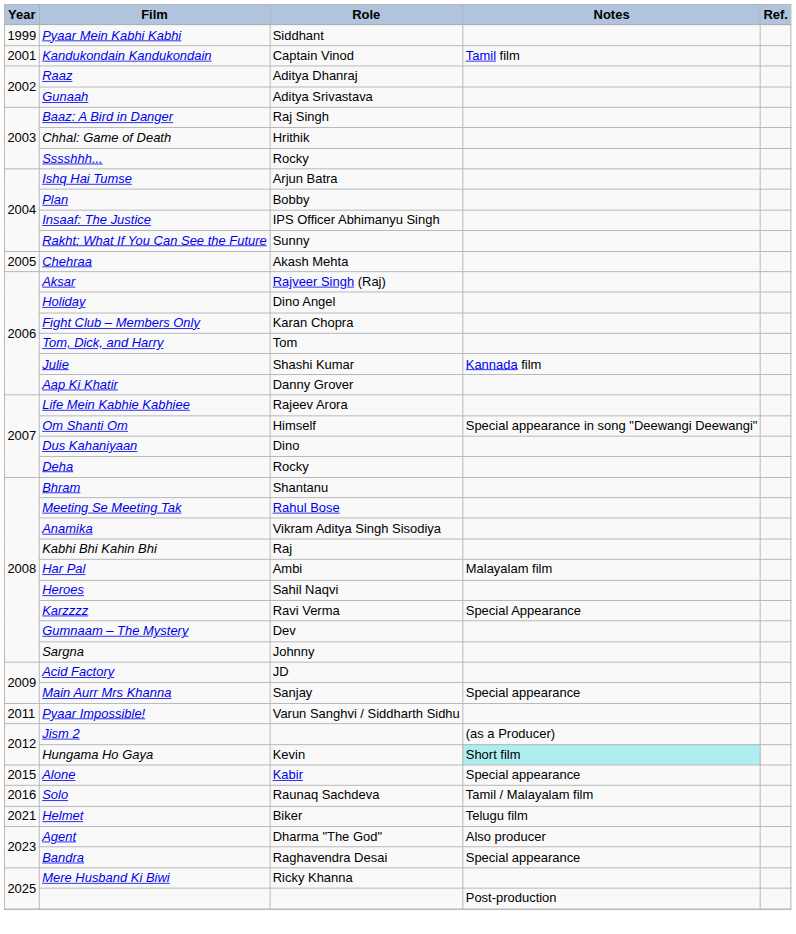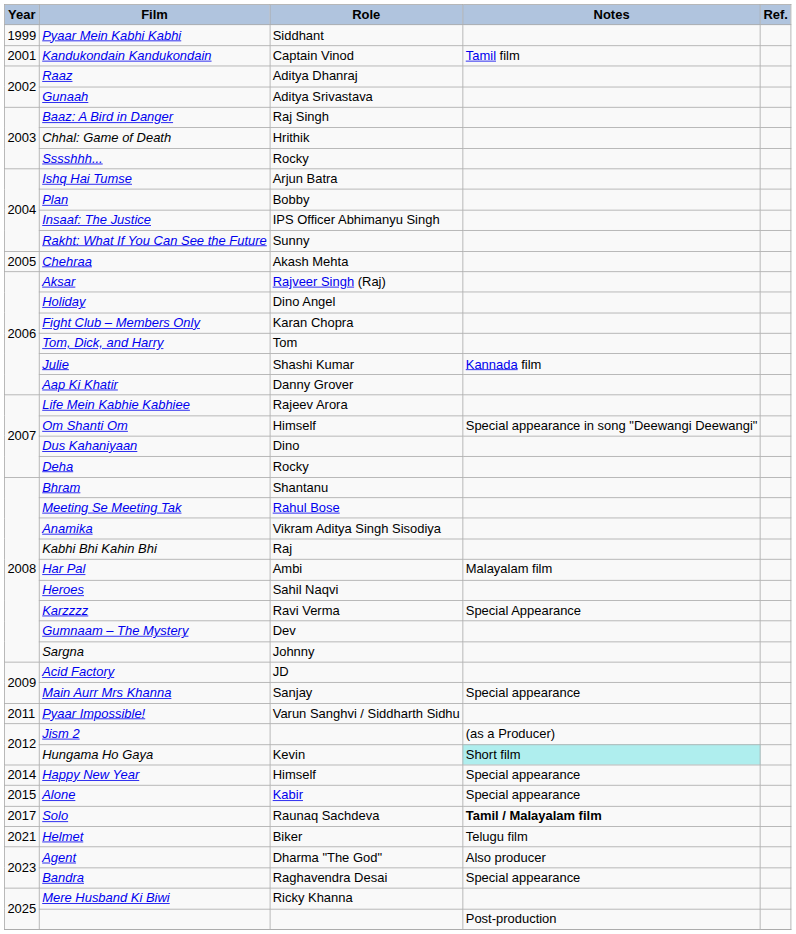 <table class="wikitable sortable">
 <tr>
 <th style="background:#B0C4DE;">Year</th>
 <th style="background:#B0C4DE;">Film</th>
 <th style="background:#B0C4DE;">Role</th>
 <th style="background:#B0C4DE;">Notes</th>
 <th style="background:#B0C4DE;">Ref.</th>
 </tr>
 <tr>
 <td>1999</td>
 <td><em><a href='#'>Pyaar Mein Kabhi Kabhi</a></em></td>
 <td>Siddhant</td>
 <td></td>
 <td></td>
 </tr>
 <tr>
 <td>2001</td>
 <td><em><a href='#'>Kandukondain Kandukondain</a></em></td>
 <td>Captain Vinod</td>
 <td><a href='#'>Tamil</a> film</td>
 <td></td>
 </tr>
 <tr>
 <td rowspan="2">2002</td>
 <td><em><a href='#'>Raaz</a></em></td>
 <td>Aditya Dhanraj</td>
 <td></td>
 <td></td>
 </tr>
 <tr>
 <td><em><a href='#'>Gunaah</a></em></td>
 <td>Aditya Srivastava</td>
 <td></td>
 <td></td>
 </tr>
 <tr>
 <td rowspan="3">2003</td>
 <td><em><a href='#'>Baaz: A Bird in Danger</a></em></td>
 <td>Raj Singh</td>
 <td></td>
 <td></td>
 </tr>
 <tr>
 <td><em>Chhal: Game of Death</em></td>
 <td>Hrithik</td>
 <td></td>
 <td></td>
 </tr>
 <tr>
 <td><em><a href='#'>Sssshhh...</a></em></td>
 <td>Rocky</td>
 <td></td>
 <td></td>
 </tr>
 <tr>
 <td rowspan="4">2004</td>
 <td><em><a href='#'>Ishq Hai Tumse</a></em></td>
 <td>Arjun Batra</td>
 <td></td>
 <td></td>
 </tr>
 <tr>
 <td><em><a href='#'>Plan</a></em></td>
 <td>Bobby</td>
 <td></td>
 <td></td>
 </tr>
 <tr>
 <td><em><a href='#'>Insaaf: The Justice</a></em></td>
 <td>IPS Officer Abhimanyu Singh</td>
 <td></td>
 <td></td>
 </tr>
 <tr>
 <td><em><a href='#'>Rakht: What If You Can See the Future</a></em></td>
 <td>Sunny</td>
 <td></td>
 <td></td>
 </tr>
 <tr>
 <td>2005</td>
 <td><em><a href='#'>Chehraa</a></em></td>
 <td>Akash Mehta</td>
 <td></td>
 <td></td>
 </tr>
 <tr>
 <td rowspan="6">2006</td>
 <td><em><a href='#'>Aksar</a></em></td>
 <td><a href='#'>Rajveer Singh</a> (Raj)</td>
 <td></td>
 <td></td>
 </tr>
 <tr>
 <td><em><a href='#'>Holiday</a></em></td>
 <td>Dino Angel</td>
 <td></td>
 <td></td>
 </tr>
 <tr>
 <td><em><a href='#'>Fight Club – Members Only</a></em></td>
 <td>Karan Chopra</td>
 <td></td>
 <td></td>
 </tr>
 <tr>
 <td><em><a href='#'>Tom, Dick, and Harry</a></em></td>
 <td>Tom</td>
 <td></td>
 <td></td>
 </tr>
 <tr>
 <td><em><a href='#'>Julie</a></em></td>
 <td>Shashi Kumar</td>
 <td><a href='#'>Kannada</a> film</td>
 <td></td>
 </tr>
 <tr>
 <td><em><a href='#'>Aap Ki Khatir</a></em></td>
 <td>Danny Grover</td>
 <td></td>
 <td></td>
 </tr>
 <tr>
 <td rowspan="4">2007</td>
 <td><em><a href='#'>Life Mein Kabhie Kabhiee</a></em></td>
 <td>Rajeev Arora</td>
 <td></td>
 <td></td>
 </tr>
 <tr>
 <td><em><a href='#'>Om Shanti Om</a></em></td>
 <td>Himself</td>
 <td>Special appearance in song "Deewangi Deewangi"</td>
 <td></td>
 </tr>
 <tr>
 <td><em><a href='#'>Dus Kahaniyaan</a></em></td>
 <td>Dino</td>
 <td></td>
 <td></td>
 </tr>
 <tr>
 <td><em><a href='#'>Deha</a></em></td>
 <td>Rocky</td>
 <td></td>
 <td></td>
 </tr>
 <tr>
 <td rowspan="9">2008</td>
 <td><em><a href='#'>Bhram</a></em></td>
 <td>Shantanu</td>
 <td></td>
 <td></td>
 </tr>
 <tr>
 <td><em><a href='#'>Meeting Se Meeting Tak</a></em></td>
 <td><a href='#'>Rahul Bose</a></td>
 <td></td>
 <td></td>
 </tr>
 <tr>
 <td><em><a href='#'>Anamika</a></em></td>
 <td>Vikram Aditya Singh Sisodiya</td>
 <td></td>
 <td></td>
 </tr>
 <tr>
 <td><em>Kabhi Bhi Kahin Bhi</em></td>
 <td>Raj</td>
 <td></td>
 <td></td>
 </tr>
 <tr>
 <td><em><a href='#'>Har Pal</a></em></td>
 <td>Ambi</td>
 <td>Malayalam film</td>
 <td></td>
 </tr>
 <tr>
 <td><em><a href='#'>Heroes</a></em></td>
 <td>Sahil Naqvi</td>
 <td></td>
 <td></td>
 </tr>
 <tr>
 <td><em><a href='#'>Karzzzz</a></em></td>
 <td>Ravi Verma</td>
 <td>Special Appearance</td>
 <td></td>
 </tr>
 <tr>
 <td><em><a href='#'>Gumnaam – The Mystery</a></em></td>
 <td>Dev</td>
 <td></td>
 <td></td>
 </tr>
 <tr>
 <td><em>Sargna</em></td>
 <td>Johnny</td>
 <td></td>
 <td></td>
 </tr>
 <tr>
 <td rowspan="2">2009</td>
 <td><em><a href='#'>Acid Factory</a></em></td>
 <td>JD</td>
 <td></td>
 <td></td>
 </tr>
 <tr>
 <td><em><a href='#'>Main Aurr Mrs Khanna</a></em></td>
 <td>Sanjay</td>
 <td>Special appearance</td>
 <td></td>
 </tr>
 <tr>
 <td>2011</td>
 <td><em><a href='#'>Pyaar Impossible!</a></em></td>
 <td>Varun Sanghvi / Siddharth Sidhu</td>
 <td></td>
 <td></td>
 </tr>
 <tr>
 <td rowspan="2">2012</td>
 <td><em><a href='#'>Jism 2</a></em></td>
 <td></td>
 <td>(as a Producer)</td>
 <td></td>
 </tr>
 <tr>
 <td><em>Hungama Ho Gaya</em></td>
 <td>Kevin</td>
 <td style="background: paleturquoise;">Short film</td>
 <td></td>
 </tr>
 <tr>
+<td>2014</td>
+<td><em><a href='#'>Happy New Year</a></em></td>
+<td>Himself</td>
+<td>Special appearance</td>
+<td></td>
+</tr>
+<tr>
 <td>2015</td>
 <td><em><a href='#'>Alone</a></em></td>
 <td><a href='#'>Kabir</a></td>
 <td>Special appearance</td>
 <td></td>
 </tr>
 <tr>
-<td>2016</td>
+<td>2017</td>
 <td><em><a href='#'>Solo</a></em></td>
 <td>Raunaq Sachdeva</td>
-<td>Tamil / Malayalam film</td>
+<td><strong>Tamil / Malayalam film</strong></td>
 <td></td>
 </tr>
 <tr>
 <td>2021</td>
 <td><em><a href='#'>Helmet</a></em></td>
 <td>Biker</td>
 <td>Telugu film</td>
 <td></td>
 </tr>
 <tr>
 <td rowspan="2">2023</td>
 <td><em><a href='#'>Agent</a></em></td>
 <td>Dharma "The God"</td>
 <td>Also producer</td>
 <td></td>
 </tr>
 <tr>
 <td><em><a href='#'>Bandra</a></em></td>
 <td>Raghavendra Desai</td>
 <td>Special appearance</td>
 <td></td>
 </tr>
 <tr>
 <td rowspan="2">2025</td>
 <td><em><a href='#'>Mere Husband Ki Biwi</a></em></td>
 <td>Ricky Khanna</td>
 <td></td>
 <td></td>
 </tr>
 <tr>
 <td></td>
 <td></td>
 <td>Post-production</td>
 <td></td>
 </tr>
 <tr>
 </tr>
 </table>
